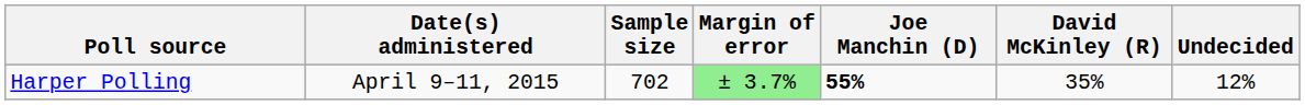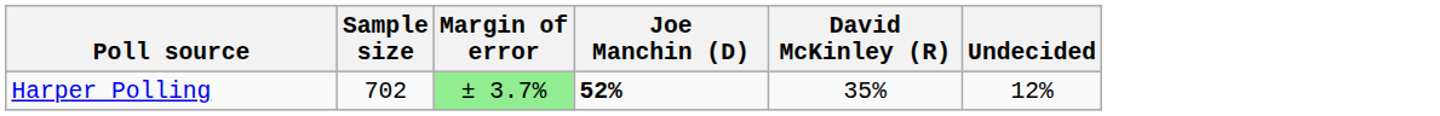 <table class="wikitable">
 <tr valign= bottom>
 <th style="width:175px;">Poll source</th>
-<th style="width:175px;">Date(s)<br>administered</th>
 <th class=small>Sample<br>size</th>
 <th class=small>Margin of<br>error</th>
 <th style="width:100px;">Joe<br>Manchin (D)</th>
 <th style="width:100px;">David<br>McKinley (R)</th>
 <th>Undecided</th>
 </tr>
 <tr>
 <td><a href='#'>Harper Polling</a></td>
-<td align=center>April 9–11, 2015</td>
 <td align=center>702</td>
 <td align=center style="background: lightgreen;">± 3.7%</td>
-<td><strong>55%</strong></td>
+<td><strong>52%</strong></td>
 <td align=center>35%</td>
 <td align=center>12%</td>
 </tr>
 </table>
